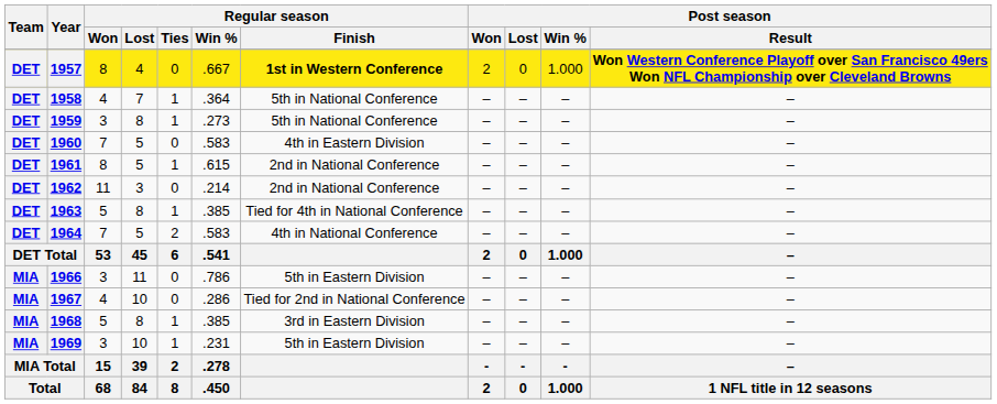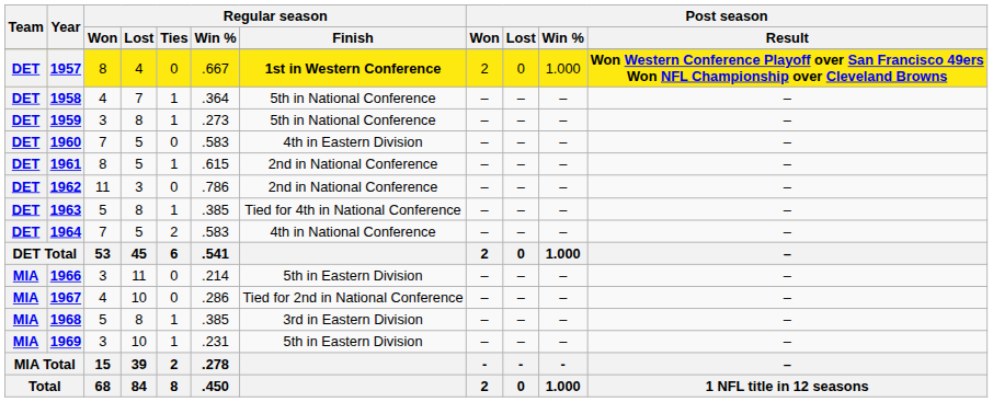 <table class="wikitable" style="font-size: 95%; text-align:center;">
 <tr>
 <th rowspan="2">Team</th>
 <th rowspan="2">Year</th>
 <th colspan="5">Regular season</th>
 <th colspan="4">Post season</th>
 </tr>
 <tr>
 <th>Won</th>
 <th>Lost</th>
 <th>Ties</th>
 <th>Win %</th>
 <th>Finish</th>
 <th>Won</th>
 <th>Lost</th>
 <th>Win %</th>
 <th>Result</th>
 </tr>
 <tr>
 </tr>
 <tr ! style="background:#FDE910;">
 <th><a href='#'>DET</a></th>
 <th><a href='#'>1957</a></th>
 <td>8</td>
 <td>4</td>
 <td>0</td>
 <td>.667</td>
 <td><strong>1st in Western Conference</strong></td>
 <td>2</td>
 <td>0</td>
 <td>1.000</td>
 <td><strong>Won <a href='#'>Western Conference Playoff</a> over <a href='#'>San Francisco 49ers</a></strong><br><strong>Won <a href='#'>NFL Championship</a> over <a href='#'>Cleveland Browns</a></strong></td>
 </tr>
 <tr>
 <th><a href='#'>DET</a></th>
 <th><a href='#'>1958</a></th>
 <td>4</td>
 <td>7</td>
 <td>1</td>
 <td>.364</td>
 <td>5th in National Conference</td>
 <td>–</td>
 <td>–</td>
 <td>–</td>
 <td>–</td>
 </tr>
 <tr>
 <th><a href='#'>DET</a></th>
 <th><a href='#'>1959</a></th>
 <td>3</td>
 <td>8</td>
 <td>1</td>
 <td>.273</td>
 <td>5th in National Conference</td>
 <td>–</td>
 <td>–</td>
 <td>–</td>
 <td>–</td>
 </tr>
 <tr>
 <th><a href='#'>DET</a></th>
 <th><a href='#'>1960</a></th>
 <td>7</td>
 <td>5</td>
 <td>0</td>
 <td>.583</td>
 <td>4th in Eastern Division</td>
 <td>–</td>
 <td>–</td>
 <td>–</td>
 <td>–</td>
 </tr>
 <tr>
 <th><a href='#'>DET</a></th>
 <th><a href='#'>1961</a></th>
 <td>8</td>
 <td>5</td>
 <td>1</td>
 <td>.615</td>
 <td>2nd in National Conference</td>
 <td>–</td>
 <td>–</td>
 <td>–</td>
 <td>–</td>
 </tr>
 <tr>
 <th><a href='#'>DET</a></th>
 <th><a href='#'>1962</a></th>
 <td>11</td>
 <td>3</td>
 <td>0</td>
-<td>.214</td>
+<td>.786</td>
 <td>2nd in National Conference</td>
 <td>–</td>
 <td>–</td>
 <td>–</td>
 <td>–</td>
 </tr>
 <tr>
 <th><a href='#'>DET</a></th>
 <th><a href='#'>1963</a></th>
 <td>5</td>
 <td>8</td>
 <td>1</td>
 <td>.385</td>
 <td>Tied for 4th in National Conference</td>
 <td>–</td>
 <td>–</td>
 <td>–</td>
 <td>–</td>
 </tr>
 <tr>
 <th><a href='#'>DET</a></th>
 <th><a href='#'>1964</a></th>
 <td>7</td>
 <td>5</td>
 <td>2</td>
 <td>.583</td>
 <td>4th in National Conference</td>
 <td>–</td>
 <td>–</td>
 <td>–</td>
 <td>–</td>
 </tr>
 <tr>
 <th colspan="2">DET Total</th>
 <th>53</th>
 <th>45</th>
 <th>6</th>
 <th>.541</th>
 <th></th>
 <th>2</th>
 <th>0</th>
 <th>1.000</th>
 <th>–</th>
 </tr>
 <tr>
 <th><a href='#'>MIA</a></th>
 <th><a href='#'>1966</a></th>
 <td>3</td>
 <td>11</td>
 <td>0</td>
-<td>.786</td>
+<td>.214</td>
 <td>5th in Eastern Division</td>
 <td>–</td>
 <td>–</td>
 <td>–</td>
 <td>–</td>
 </tr>
 <tr>
 <th><a href='#'>MIA</a></th>
 <th><a href='#'>1967</a></th>
 <td>4</td>
 <td>10</td>
 <td>0</td>
 <td>.286</td>
 <td>Tied for 2nd in National Conference</td>
 <td>–</td>
 <td>–</td>
 <td>–</td>
 <td>–</td>
 </tr>
 <tr>
 <th><a href='#'>MIA</a></th>
 <th><a href='#'>1968</a></th>
 <td>5</td>
 <td>8</td>
 <td>1</td>
 <td>.385</td>
 <td>3rd in Eastern Division</td>
 <td>–</td>
 <td>–</td>
 <td>–</td>
 <td>–</td>
 </tr>
 <tr>
 <th><a href='#'>MIA</a></th>
 <th><a href='#'>1969</a></th>
 <td>3</td>
 <td>10</td>
 <td>1</td>
 <td>.231</td>
 <td>5th in Eastern Division</td>
 <td>–</td>
 <td>–</td>
 <td>–</td>
 <td>–</td>
 </tr>
 <tr>
 <th colspan="2">MIA Total</th>
 <th>15</th>
 <th>39</th>
 <th>2</th>
 <th>.278</th>
 <th></th>
 <th>-</th>
 <th>-</th>
 <th>-</th>
 <th>–</th>
 </tr>
 <tr>
 <th colspan="2">Total</th>
 <th>68</th>
 <th>84</th>
 <th>8</th>
 <th>.450</th>
 <th></th>
 <th>2</th>
 <th>0</th>
 <th>1.000</th>
 <th>1 NFL title in 12 seasons</th>
 </tr>
 </table>
